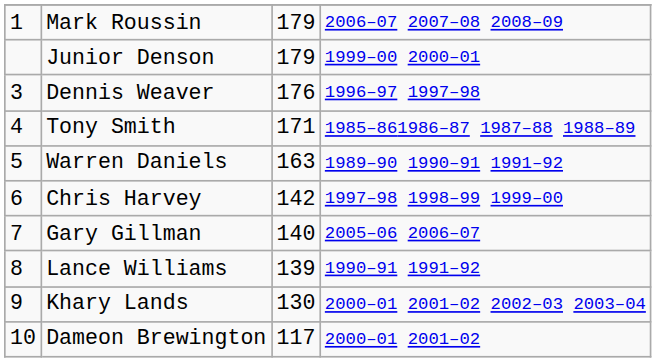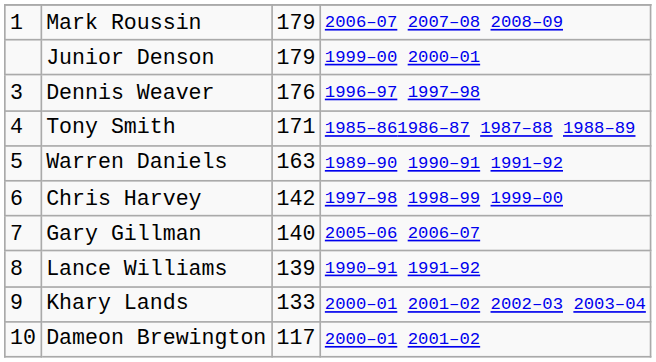 <table class="wikitable">
 <tr>
 </tr>
 <tr>
 <td>1</td>
 <td>Mark Roussin</td>
 <td>179</td>
 <td style="font-size:80%;"><a href='#'>2006–07</a> <a href='#'>2007–08</a> <a href='#'>2008–09</a></td>
 </tr>
 <tr>
 <td></td>
 <td>Junior Denson</td>
 <td>179</td>
 <td style="font-size:80%;"><a href='#'>1999–00</a> <a href='#'>2000–01</a></td>
 </tr>
 <tr>
 <td>3</td>
 <td>Dennis Weaver</td>
 <td>176</td>
 <td style="font-size:80%;"><a href='#'>1996–97</a> <a href='#'>1997–98</a></td>
 </tr>
 <tr>
 <td>4</td>
 <td>Tony Smith</td>
 <td>171</td>
 <td style="font-size:80%;"><a href='#'>1985–86</a><a href='#'>1986–87</a> <a href='#'>1987–88</a> <a href='#'>1988–89</a></td>
 </tr>
 <tr>
 <td>5</td>
 <td>Warren Daniels</td>
 <td>163</td>
 <td style="font-size:80%;"><a href='#'>1989–90</a> <a href='#'>1990–91</a> <a href='#'>1991–92</a></td>
 </tr>
 <tr>
 <td>6</td>
 <td>Chris Harvey</td>
 <td>142</td>
 <td style="font-size:80%;"><a href='#'>1997–98</a> <a href='#'>1998–99</a> <a href='#'>1999–00</a></td>
 </tr>
 <tr>
 <td>7</td>
 <td>Gary Gillman</td>
 <td>140</td>
 <td style="font-size:80%;"><a href='#'>2005–06</a> <a href='#'>2006–07</a></td>
 </tr>
 <tr>
 <td>8</td>
 <td>Lance Williams</td>
 <td>139</td>
 <td style="font-size:80%;"><a href='#'>1990–91</a> <a href='#'>1991–92</a></td>
 </tr>
 <tr>
 <td>9</td>
 <td>Khary Lands</td>
-<td>130</td>
+<td>133</td>
 <td style="font-size:80%;"><a href='#'>2000–01</a> <a href='#'>2001–02</a> <a href='#'>2002–03</a> <a href='#'>2003–04</a></td>
 </tr>
 <tr>
 <td>10</td>
 <td>Dameon Brewington</td>
 <td>117</td>
 <td style="font-size:80%;"><a href='#'>2000–01</a> <a href='#'>2001–02</a></td>
 </tr>
 </table>
